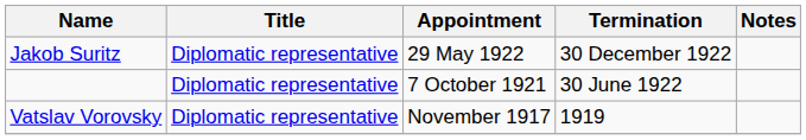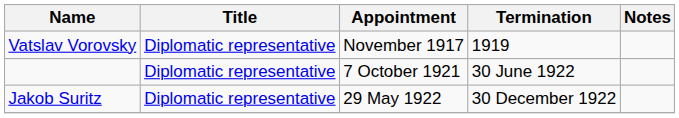 <table class="wikitable">
 <tr valign="middle">
 <th>Name</th>
 <th>Title</th>
 <th>Appointment</th>
 <th>Termination</th>
 <th>Notes</th>
 </tr>
 <tr>
-<td><a href='#'>Jakob Suritz</a></td>
+<td><a href='#'>Vatslav Vorovsky</a></td>
 <td><a href='#'>Diplomatic representative</a></td>
-<td>29 May 1922</td>
-<td>30 December 1922</td>
+<td>November 1917</td>
+<td>1919</td>
 <td></td>
 </tr>
 <tr>
 <td></td>
 <td><a href='#'>Diplomatic representative</a></td>
 <td>7 October 1921</td>
 <td>30 June 1922</td>
 <td></td>
 </tr>
 <tr>
-<td><a href='#'>Vatslav Vorovsky</a></td>
+<td><a href='#'>Jakob Suritz</a></td>
 <td><a href='#'>Diplomatic representative</a></td>
-<td>November 1917</td>
-<td>1919</td>
+<td>29 May 1922</td>
+<td>30 December 1922</td>
 <td></td>
 </tr>
 <tr>
 </tr>
 </table>
